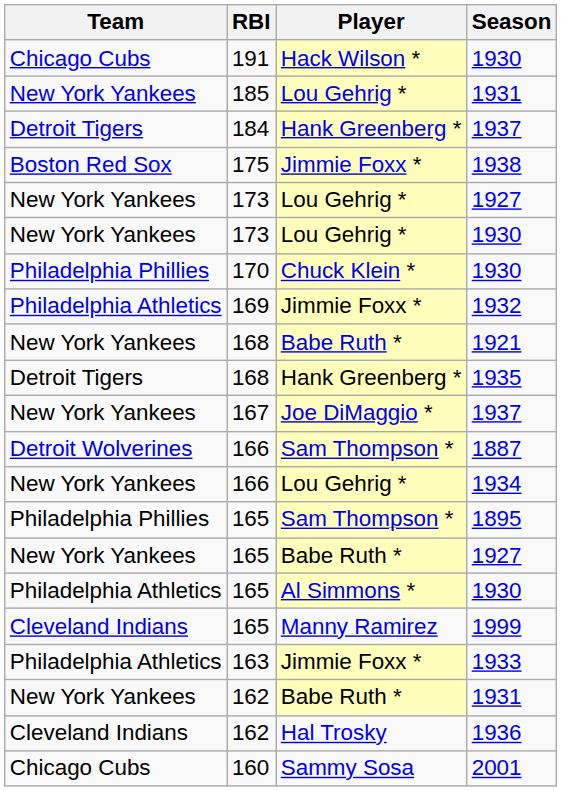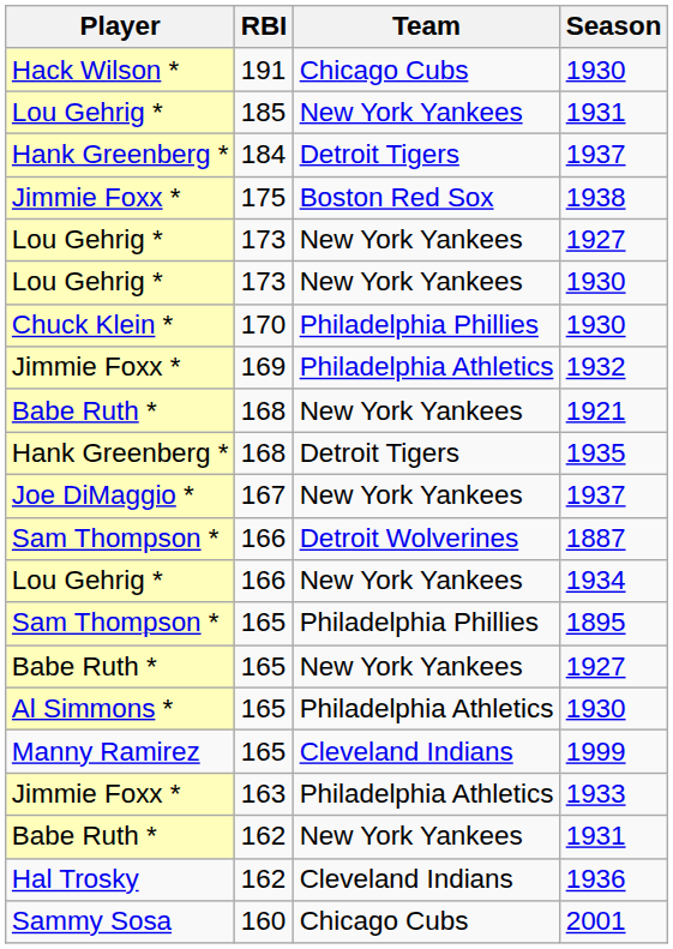 <table class="wikitable">
 <tr>
+<th>Player</th>
+<th>RBI</th>
 <th>Team</th>
-<th>RBI</th>
-<th>Player</th>
 <th>Season</th>
 </tr>
 <tr>
+<td style="background-color:#ffffbb"><a href='#'>Hack Wilson</a> *</td>
+<td>191</td>
 <td><a href='#'>Chicago Cubs</a></td>
-<td>191</td>
-<td style="background-color:#ffffbb"><a href='#'>Hack Wilson</a> *</td>
 <td><a href='#'>1930</a></td>
 </tr>
 <tr>
+<td style="background-color:#ffffbb"><a href='#'>Lou Gehrig</a> *</td>
+<td>185</td>
 <td><a href='#'>New York Yankees</a></td>
-<td>185</td>
-<td style="background-color:#ffffbb"><a href='#'>Lou Gehrig</a> *</td>
 <td><a href='#'>1931</a></td>
 </tr>
 <tr>
+<td style="background-color:#ffffbb"><a href='#'>Hank Greenberg</a> *</td>
+<td>184</td>
 <td><a href='#'>Detroit Tigers</a></td>
-<td>184</td>
-<td style="background-color:#ffffbb"><a href='#'>Hank Greenberg</a> *</td>
 <td><a href='#'>1937</a></td>
 </tr>
 <tr>
+<td style="background-color:#ffffbb"><a href='#'>Jimmie Foxx</a> *</td>
+<td>175</td>
 <td><a href='#'>Boston Red Sox</a></td>
-<td>175</td>
-<td style="background-color:#ffffbb"><a href='#'>Jimmie Foxx</a> *</td>
 <td><a href='#'>1938</a></td>
 </tr>
 <tr>
+<td style="background-color:#ffffbb">Lou Gehrig *</td>
+<td>173</td>
 <td>New York Yankees</td>
-<td>173</td>
-<td style="background-color:#ffffbb">Lou Gehrig *</td>
 <td><a href='#'>1927</a></td>
 </tr>
 <tr>
+<td style="background-color:#ffffbb">Lou Gehrig *</td>
+<td>173</td>
 <td>New York Yankees</td>
-<td>173</td>
-<td style="background-color:#ffffbb">Lou Gehrig *</td>
 <td><a href='#'>1930</a></td>
 </tr>
 <tr>
+<td style="background-color:#ffffbb"><a href='#'>Chuck Klein</a> *</td>
+<td>170</td>
 <td><a href='#'>Philadelphia Phillies</a></td>
-<td>170</td>
-<td style="background-color:#ffffbb"><a href='#'>Chuck Klein</a> *</td>
 <td><a href='#'>1930</a></td>
 </tr>
 <tr>
+<td style="background-color:#ffffbb">Jimmie Foxx *</td>
+<td>169</td>
 <td><a href='#'>Philadelphia Athletics</a></td>
-<td>169</td>
-<td style="background-color:#ffffbb">Jimmie Foxx *</td>
 <td><a href='#'>1932</a></td>
 </tr>
 <tr>
+<td style="background-color:#ffffbb"><a href='#'>Babe Ruth</a> *</td>
+<td>168</td>
 <td>New York Yankees</td>
-<td>168</td>
-<td style="background-color:#ffffbb"><a href='#'>Babe Ruth</a> *</td>
 <td><a href='#'>1921</a></td>
 </tr>
 <tr>
+<td style="background-color:#ffffbb">Hank Greenberg *</td>
+<td>168</td>
 <td>Detroit Tigers</td>
-<td>168</td>
-<td style="background-color:#ffffbb">Hank Greenberg *</td>
 <td><a href='#'>1935</a></td>
 </tr>
 <tr>
+<td style="background-color:#ffffbb"><a href='#'>Joe DiMaggio</a> *</td>
+<td>167</td>
 <td>New York Yankees</td>
-<td>167</td>
-<td style="background-color:#ffffbb"><a href='#'>Joe DiMaggio</a> *</td>
 <td><a href='#'>1937</a></td>
 </tr>
 <tr>
+<td style="background-color:#ffffbb"><a href='#'>Sam Thompson</a> *</td>
+<td>166</td>
 <td><a href='#'>Detroit Wolverines</a></td>
-<td>166</td>
-<td style="background-color:#ffffbb"><a href='#'>Sam Thompson</a> *</td>
 <td><a href='#'>1887</a></td>
 </tr>
 <tr>
+<td style="background-color:#ffffbb">Lou Gehrig *</td>
+<td>166</td>
 <td>New York Yankees</td>
-<td>166</td>
-<td style="background-color:#ffffbb">Lou Gehrig *</td>
 <td><a href='#'>1934</a></td>
 </tr>
 <tr>
+<td style="background-color:#ffffbb"><a href='#'>Sam Thompson</a> *</td>
+<td>165</td>
 <td>Philadelphia Phillies</td>
-<td>165</td>
-<td style="background-color:#ffffbb"><a href='#'>Sam Thompson</a> *</td>
 <td><a href='#'>1895</a></td>
 </tr>
 <tr>
+<td style="background-color:#ffffbb">Babe Ruth *</td>
+<td>165</td>
 <td>New York Yankees</td>
-<td>165</td>
-<td style="background-color:#ffffbb">Babe Ruth *</td>
 <td><a href='#'>1927</a></td>
 </tr>
 <tr>
+<td style="background-color:#ffffbb"><a href='#'>Al Simmons</a> *</td>
+<td>165</td>
 <td>Philadelphia Athletics</td>
-<td>165</td>
-<td style="background-color:#ffffbb"><a href='#'>Al Simmons</a> *</td>
 <td><a href='#'>1930</a></td>
 </tr>
 <tr>
+<td><a href='#'>Manny Ramirez</a></td>
+<td>165</td>
 <td><a href='#'>Cleveland Indians</a></td>
-<td>165</td>
-<td><a href='#'>Manny Ramirez</a></td>
 <td><a href='#'>1999</a></td>
 </tr>
 <tr>
+<td style="background-color:#ffffbb">Jimmie Foxx *</td>
+<td>163</td>
 <td>Philadelphia Athletics</td>
-<td>163</td>
-<td style="background-color:#ffffbb">Jimmie Foxx *</td>
 <td><a href='#'>1933</a></td>
 </tr>
 <tr>
+<td style="background-color:#ffffbb">Babe Ruth *</td>
+<td>162</td>
 <td>New York Yankees</td>
-<td>162</td>
-<td style="background-color:#ffffbb">Babe Ruth *</td>
 <td><a href='#'>1931</a></td>
 </tr>
 <tr>
+<td><a href='#'>Hal Trosky</a></td>
+<td>162</td>
 <td>Cleveland Indians</td>
-<td>162</td>
-<td><a href='#'>Hal Trosky</a></td>
 <td><a href='#'>1936</a></td>
 </tr>
 <tr>
+<td><a href='#'>Sammy Sosa</a></td>
+<td>160</td>
 <td>Chicago Cubs</td>
-<td>160</td>
-<td><a href='#'>Sammy Sosa</a></td>
 <td><a href='#'>2001</a></td>
 </tr>
 </table>
